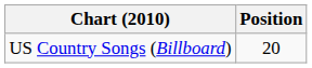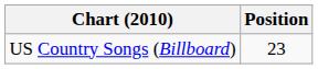 <table class="wikitable sortable">
 <tr>
 <th scope="col">Chart (2010)</th>
 <th scope="col">Position</th>
 </tr>
 <tr>
 <td>US <a href='#'>Country Songs</a> (<em><a href='#'>Billboard</a></em>)</td>
-<td align="center">20</td>
+<td align="center">23</td>
 </tr>
 </table>
